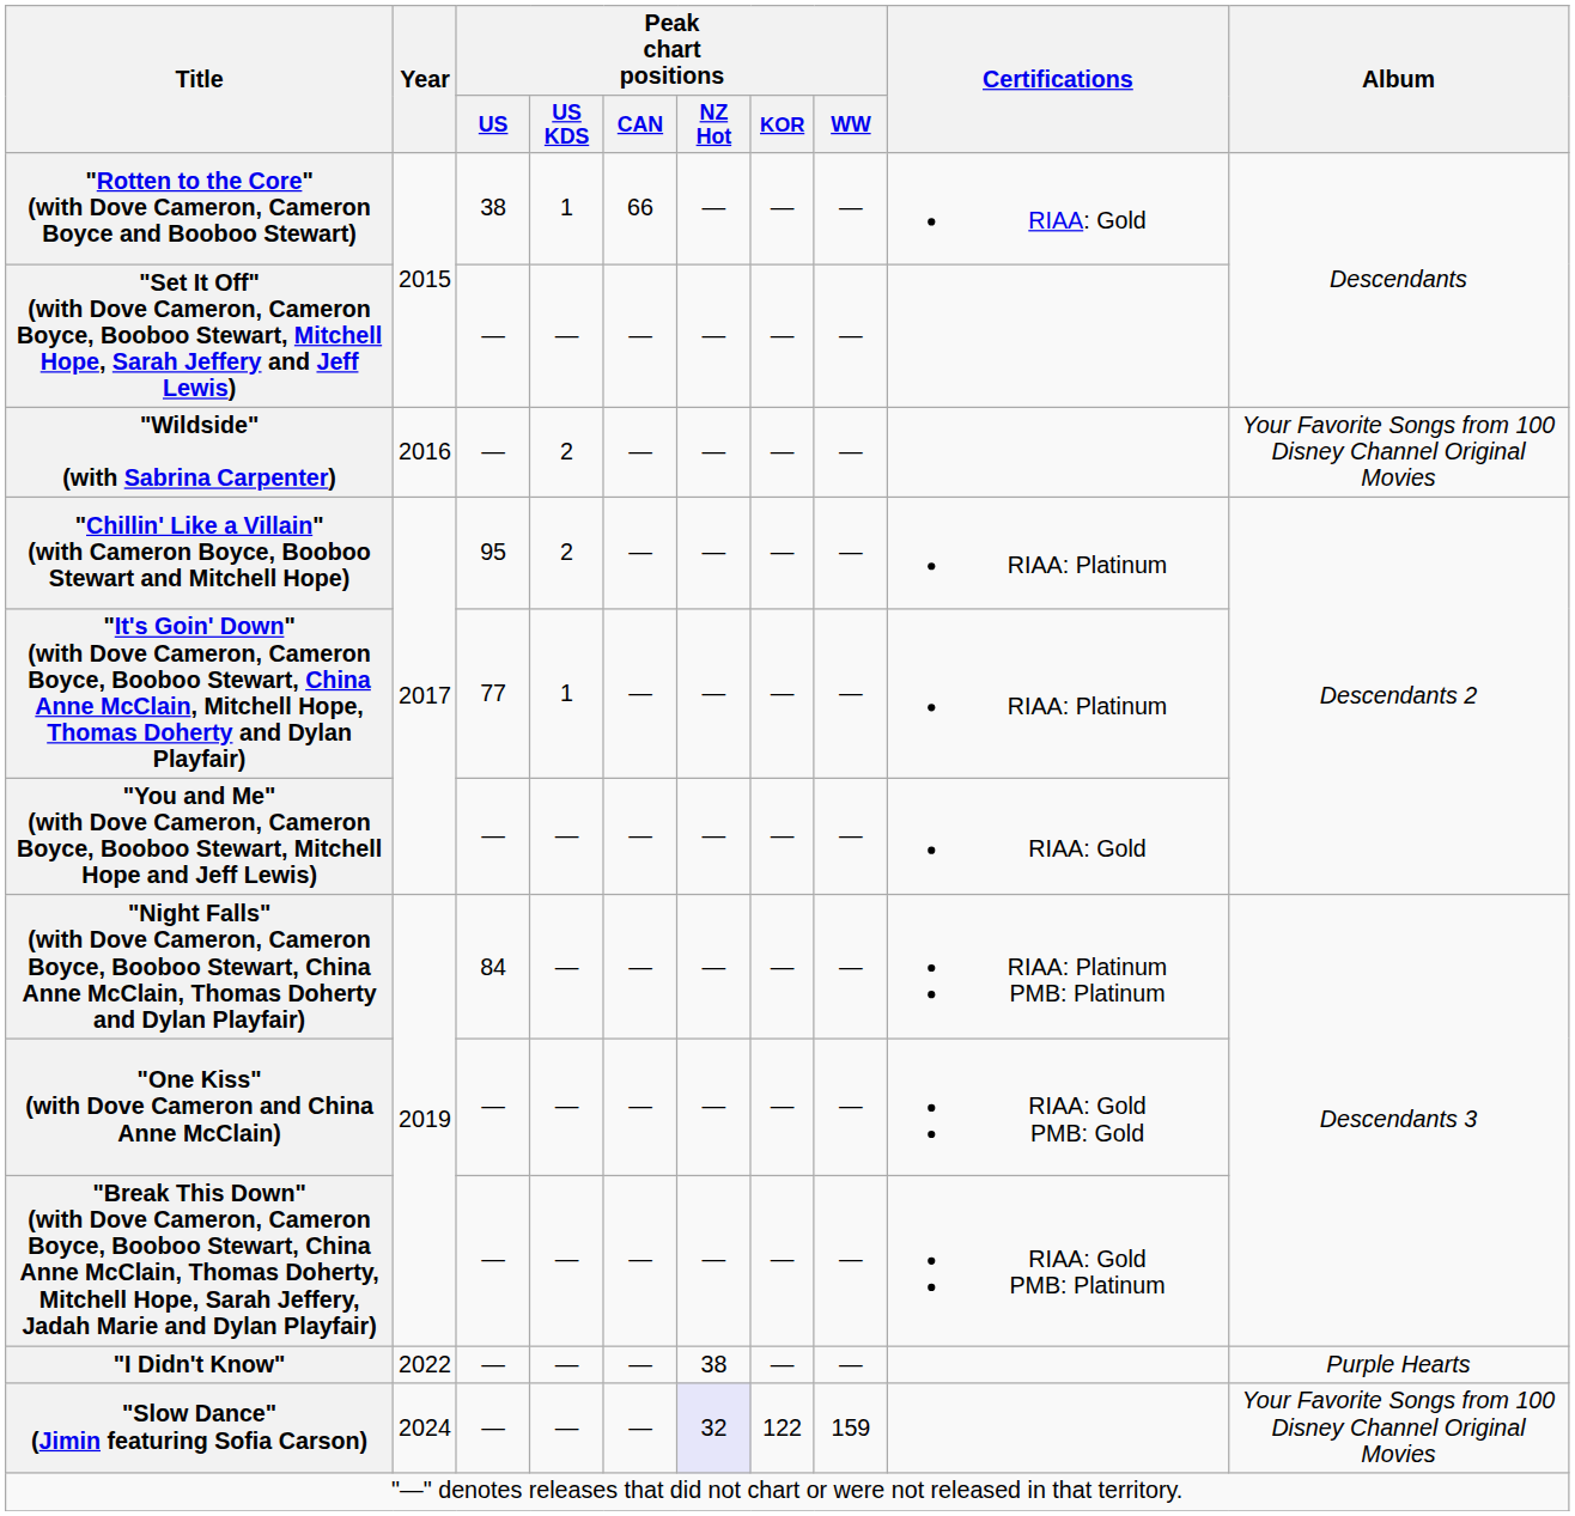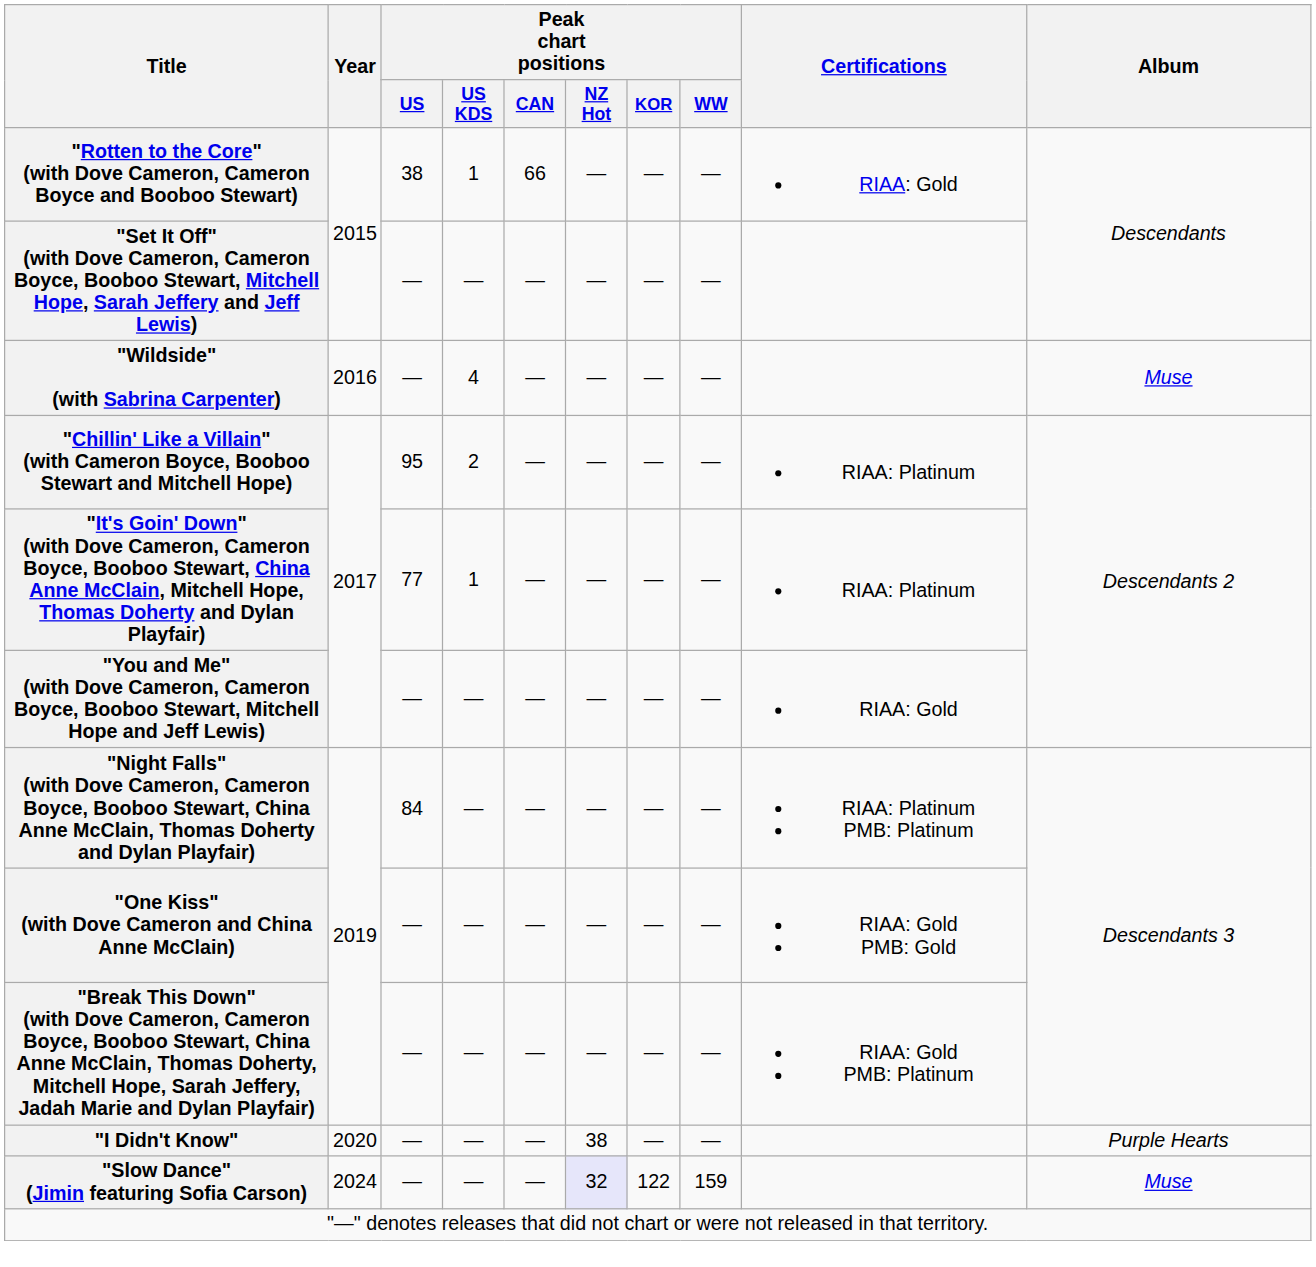 <table class="wikitable plainrowheaders" style="text-align:center">
 <tr>
 <th rowspan="2" scope="col" style="width:16em;">Title</th>
 <th rowspan="2" scope="col" style="width:1em;">Year</th>
 <th scope="col" colspan="6">Peak<br>chart<br>positions</th>
 <th scope="col" rowspan="2" style="width:14em;"><a href='#'>Certifications</a></th>
 <th scope="col" rowspan="2" style="width:14em;">Album</th>
 </tr>
 <tr>
 <th scope="col" style="width:3em;font-size:90%;"><a href='#'>US</a><br></th>
 <th scope="col" style="width:3em;font-size:90%;"><a href='#'>US<br>KDS</a></th>
 <th scope="col" style="width:3em;font-size:90%;"><a href='#'>CAN</a><br></th>
 <th scope="col" style="width:3em;font-size:90%;"><a href='#'>NZ<br>Hot</a><br></th>
 <th scope="col" style="width:2.7em;font-size:85%;"><a href='#'>KOR</a></th>
 <th scope="col" style="width:3em;font-size:90%;"><a href='#'>WW</a><br></th>
 </tr>
 <tr>
 <th scope="row">"<a href='#'>Rotten to the Core</a>"<br><span>(with Dove Cameron, Cameron Boyce and Booboo Stewart)</span></th>
 <td rowspan="2">2015</td>
 <td>38</td>
 <td>1</td>
 <td>66</td>
 <td>—</td>
 <td>—</td>
 <td>—</td>
 <td><br><ul><li><a href='#'>RIAA</a>: Gold</li></ul></td>
 <td rowspan="2"><em>Descendants</em></td>
 </tr>
 <tr>
 <th scope="row">"Set It Off"<br><span>(with Dove Cameron, Cameron Boyce, Booboo Stewart, <a href='#'>Mitchell Hope</a>, <a href='#'>Sarah Jeffery</a> and <a href='#'>Jeff Lewis</a>)</span></th>
 <td>—</td>
 <td>—</td>
 <td>—</td>
 <td>—</td>
 <td>—</td>
 <td>—</td>
 <td></td>
 </tr>
 <tr>
 <th scope="row">"Wildside"<br><br><span>(with <a href='#'>Sabrina Carpenter</a>)</span></th>
 <td>2016</td>
 <td>—</td>
-<td>2</td>
+<td>4</td>
 <td>—</td>
 <td>—</td>
 <td>—</td>
 <td>—</td>
 <td></td>
-<td><em>Your Favorite Songs from 100 Disney Channel Original Movies</em></td>
+<td><em><a href='#'>Muse</a></em></td>
 </tr>
 <tr>
 <th scope="row">"<a href='#'>Chillin' Like a Villain</a>"<br><span>(with Cameron Boyce, Booboo Stewart and Mitchell Hope)</span></th>
 <td rowspan="3">2017</td>
 <td>95</td>
 <td>2</td>
 <td>—</td>
 <td>—</td>
 <td>—</td>
 <td>—</td>
 <td><br><ul><li>RIAA: Platinum</li></ul></td>
 <td rowspan="3"><em>Descendants 2</em></td>
 </tr>
 <tr>
 <th scope="row">"<a href='#'>It's Goin' Down</a>"<br><span>(with Dove Cameron, Cameron Boyce, Booboo Stewart, <a href='#'>China Anne McClain</a>, Mitchell Hope, <a href='#'>Thomas Doherty</a> and Dylan Playfair)</span></th>
 <td>77</td>
 <td>1</td>
 <td>—</td>
 <td>—</td>
 <td>—</td>
 <td>—</td>
 <td><br><ul><li>RIAA: Platinum</li></ul></td>
 </tr>
 <tr>
 <th scope="row">"You and Me"<br><span>(with Dove Cameron, Cameron Boyce, Booboo Stewart, Mitchell Hope and Jeff Lewis)</span></th>
 <td>—</td>
 <td>—</td>
 <td>—</td>
 <td>—</td>
 <td>—</td>
 <td>—</td>
 <td><br><ul><li>RIAA: Gold</li></ul></td>
 </tr>
 <tr>
 <th scope="row">"Night Falls"<br><span>(with Dove Cameron, Cameron Boyce, Booboo Stewart, China Anne McClain, Thomas Doherty and Dylan Playfair)</span></th>
 <td rowspan="3">2019</td>
 <td>84</td>
 <td>—</td>
 <td>—</td>
 <td>—</td>
 <td>—</td>
 <td>—</td>
 <td><br><ul><li>RIAA: Platinum</li><li>PMB: Platinum</li></ul></td>
 <td rowspan="3"><em>Descendants 3</em></td>
 </tr>
 <tr>
 <th scope="row">"One Kiss"<br><span>(with Dove Cameron and China Anne McClain)</span></th>
 <td>—</td>
 <td>—</td>
 <td>—</td>
 <td>—</td>
 <td>—</td>
 <td>—</td>
 <td><br><ul><li>RIAA: Gold</li><li>PMB: Gold</li></ul></td>
 </tr>
 <tr>
 <th scope="row">"Break This Down"<br><span>(with Dove Cameron, Cameron Boyce, Booboo Stewart, China Anne McClain, Thomas Doherty, Mitchell Hope, Sarah Jeffery, Jadah Marie and Dylan Playfair)</span></th>
 <td>—</td>
 <td>—</td>
 <td>—</td>
 <td>—</td>
 <td>—</td>
 <td>—</td>
 <td><br><ul><li>RIAA: Gold</li><li>PMB: Platinum</li></ul></td>
 </tr>
 <tr>
 <th scope="row">"I Didn't Know"</th>
-<td>2022</td>
+<td>2020</td>
 <td>—</td>
 <td>—</td>
 <td>—</td>
 <td>38</td>
 <td>—</td>
 <td>—</td>
 <td></td>
 <td><em>Purple Hearts</em></td>
 </tr>
 <tr>
 <th scope="row">"Slow Dance"<br><span>(<a href='#'>Jimin</a> featuring Sofia Carson)</span></th>
 <td>2024</td>
 <td>—</td>
 <td>—</td>
 <td>—</td>
 <td style="background: lavender;">32</td>
 <td>122</td>
 <td>159</td>
 <td></td>
-<td><em>Your Favorite Songs from 100 Disney Channel Original Movies</em></td>
+<td><em><a href='#'>Muse</a></em></td>
 </tr>
 <tr>
 <td colspan="15">"—" denotes releases that did not chart or were not released in that territory.</td>
 </tr>
 </table>
